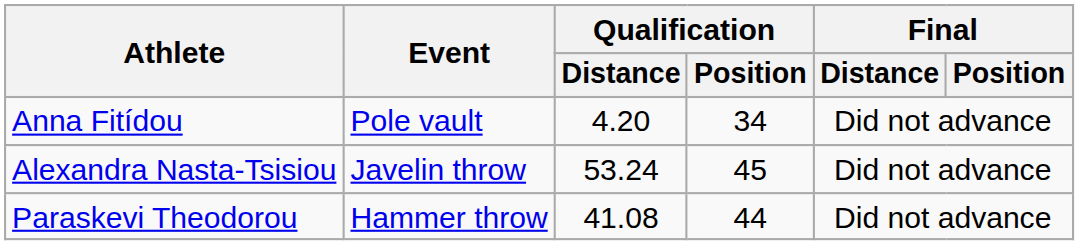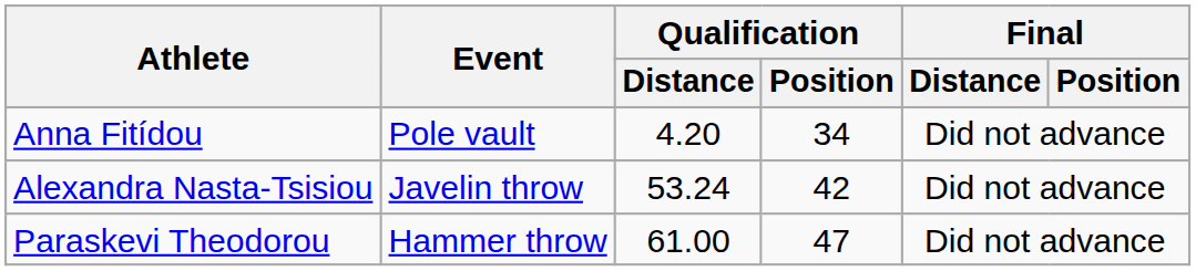 <table class=wikitable style="font-size:90%">
 <tr>
 <th rowspan="2">Athlete</th>
 <th rowspan="2">Event</th>
 <th colspan="2">Qualification</th>
 <th colspan="2">Final</th>
 </tr>
 <tr style="font-size:95%">
 <th>Distance</th>
 <th>Position</th>
 <th>Distance</th>
 <th>Position</th>
 </tr>
 <tr align=center>
 <td align=left><a href='#'>Anna Fitídou</a></td>
 <td align=left><a href='#'>Pole vault</a></td>
 <td>4.20</td>
 <td>34</td>
 <td colspan=2>Did not advance</td>
 </tr>
 <tr align=center>
 <td align=left><a href='#'>Alexandra Nasta-Tsisiou</a></td>
 <td align=left><a href='#'>Javelin throw</a></td>
 <td>53.24</td>
-<td>45</td>
+<td>42</td>
 <td colspan=2>Did not advance</td>
 </tr>
 <tr align=center>
 <td align=left><a href='#'>Paraskevi Theodorou</a></td>
 <td align=left><a href='#'>Hammer throw</a></td>
-<td>41.08</td>
-<td>44</td>
+<td>61.00</td>
+<td>47</td>
 <td colspan=2>Did not advance</td>
 </tr>
 </table>
